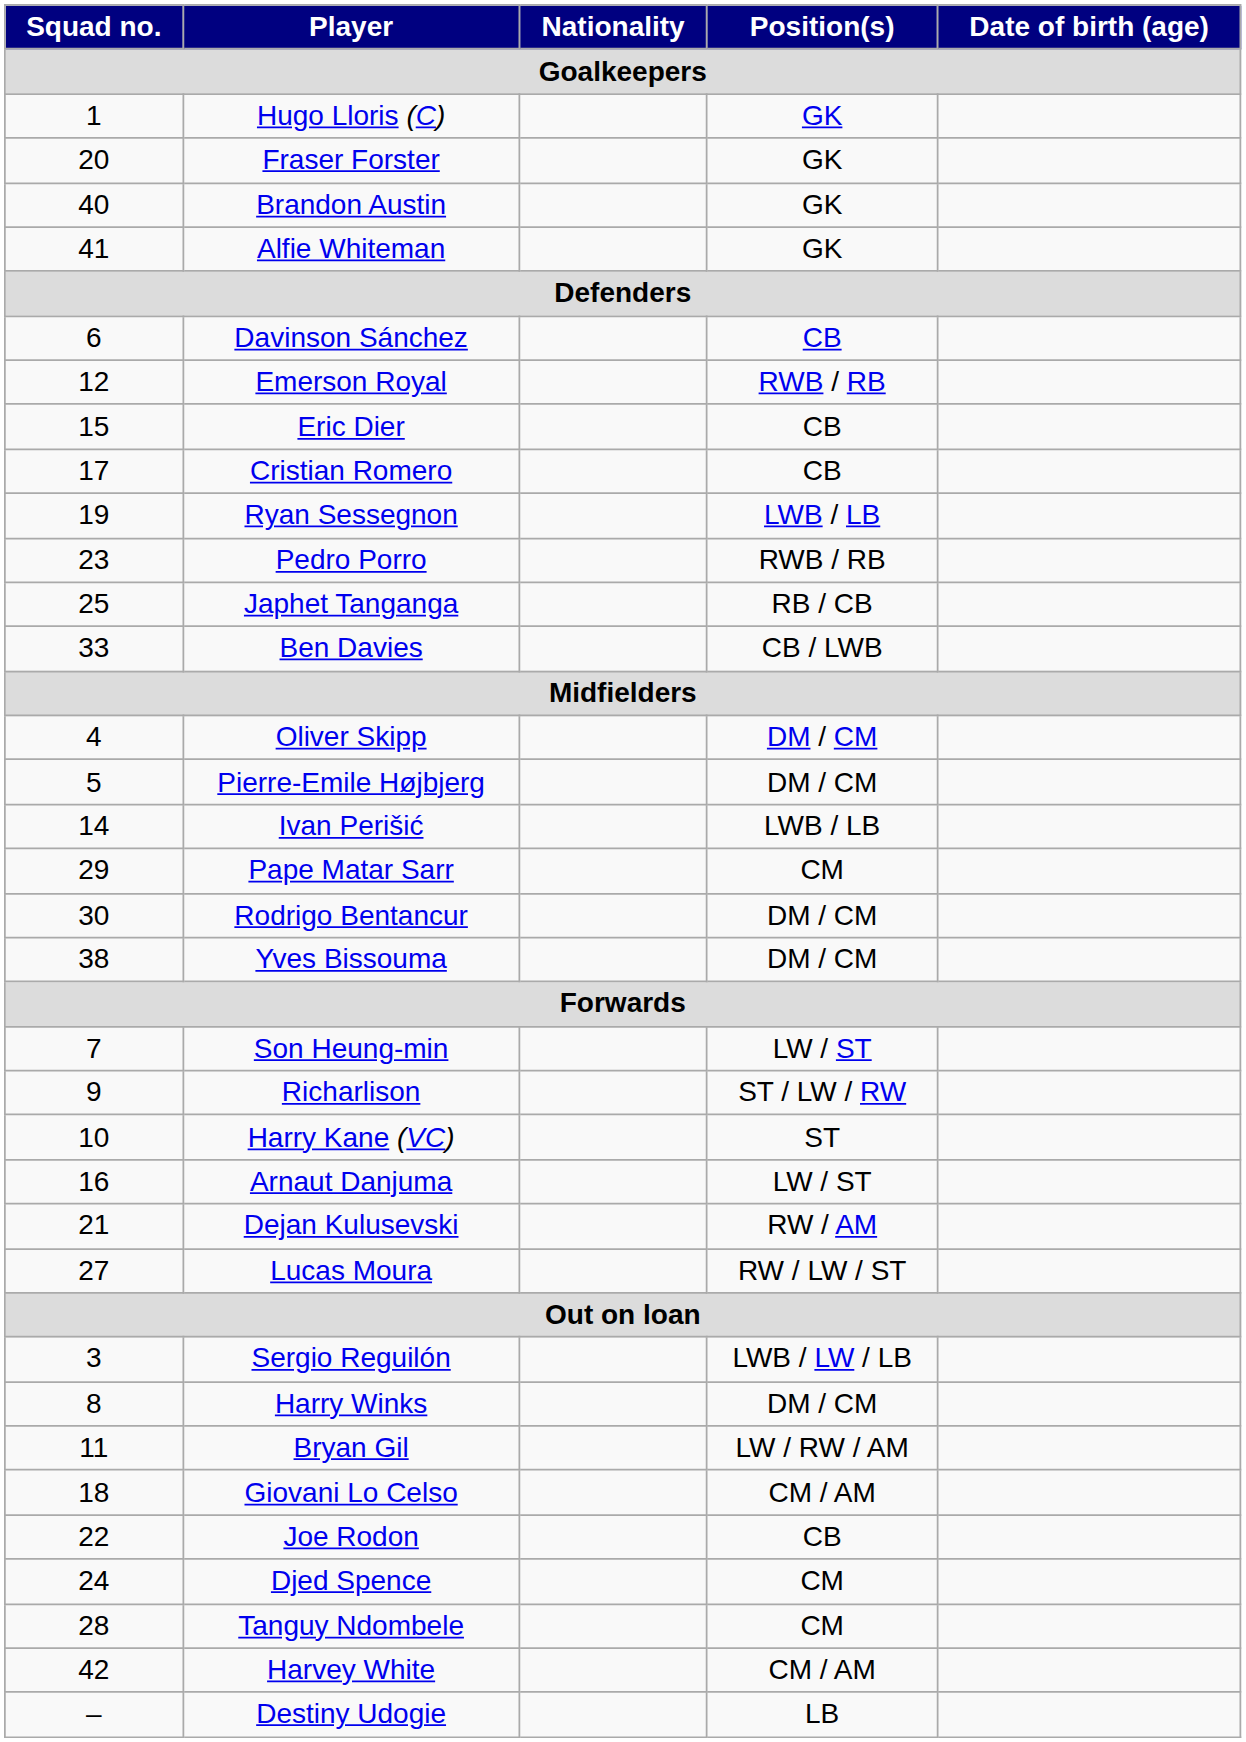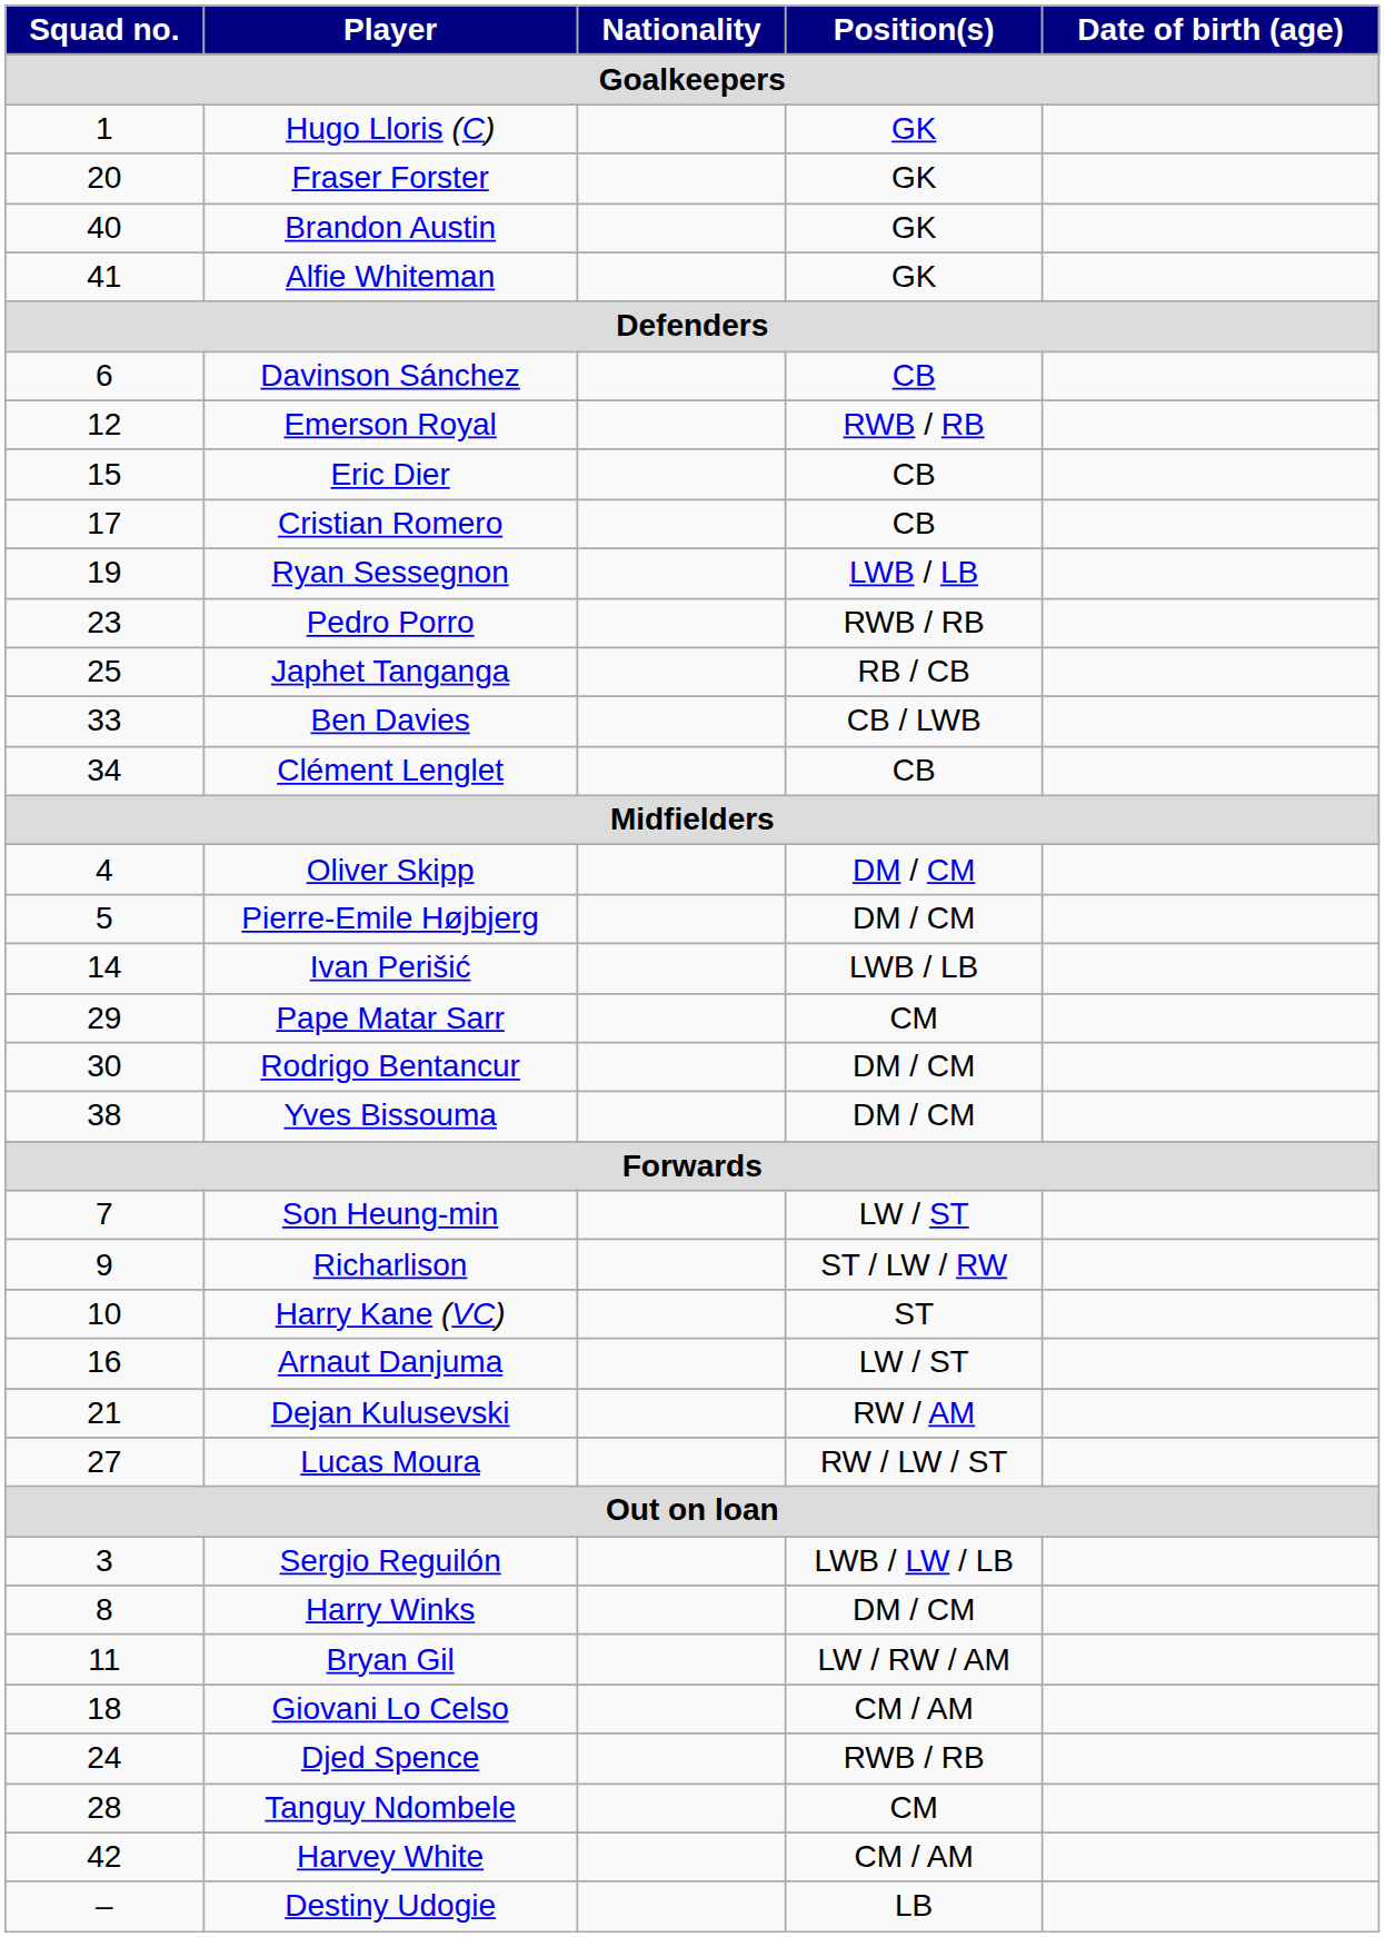 <table class="wikitable" style="text-align:center;width:80%">
 <tr>
 <th style="background:#000080; color:white; text-align:center;">Squad no.</th>
 <th style="background:#000080; color:white; text-align:center;">Player</th>
 <th style="background:#000080; color:white; text-align:center;">Nationality</th>
 <th style="background:#000080; color:white; text-align:center;">Position(s)</th>
 <th style="background:#000080; color:white; text-align:center;">Date of birth (age)</th>
 </tr>
 <tr>
 <th colspan="5" style="background:#dcdcdc; text-align:center;">Goalkeepers</th>
 </tr>
 <tr>
 <td>1</td>
 <td><a href='#'>Hugo Lloris</a> <em>(<a href='#'>C</a>)</em></td>
 <td></td>
 <td><a href='#'>GK</a></td>
 <td></td>
 </tr>
 <tr>
 <td>20</td>
 <td><a href='#'>Fraser Forster</a></td>
 <td></td>
 <td>GK</td>
 <td></td>
 </tr>
 <tr>
 <td>40</td>
 <td><a href='#'>Brandon Austin</a></td>
 <td></td>
 <td>GK</td>
 <td></td>
 </tr>
 <tr>
 <td>41</td>
 <td><a href='#'>Alfie Whiteman</a></td>
 <td></td>
 <td>GK</td>
 <td></td>
 </tr>
 <tr>
 <th colspan="5" style="background:#dcdcdc; text-align:center;">Defenders</th>
 </tr>
 <tr>
 <td>6</td>
 <td><a href='#'>Davinson Sánchez</a></td>
 <td></td>
 <td><a href='#'>CB</a></td>
 <td></td>
 </tr>
 <tr>
 <td>12</td>
 <td><a href='#'>Emerson Royal</a></td>
 <td></td>
 <td><a href='#'>RWB</a> / <a href='#'>RB</a></td>
 <td></td>
 </tr>
 <tr>
 <td>15</td>
 <td><a href='#'>Eric Dier</a></td>
 <td></td>
 <td>CB</td>
 <td></td>
 </tr>
 <tr>
 <td>17</td>
 <td><a href='#'>Cristian Romero</a></td>
 <td></td>
 <td>CB</td>
 <td></td>
 </tr>
 <tr>
 <td>19</td>
 <td><a href='#'>Ryan Sessegnon</a></td>
 <td></td>
 <td><a href='#'>LWB</a> / <a href='#'>LB</a></td>
 <td></td>
 </tr>
 <tr>
 <td>23</td>
 <td><a href='#'>Pedro Porro</a></td>
 <td></td>
 <td>RWB / RB</td>
 <td></td>
 </tr>
 <tr>
 <td>25</td>
 <td><a href='#'>Japhet Tanganga</a></td>
 <td></td>
 <td>RB / CB</td>
 <td></td>
 </tr>
 <tr>
 <td>33</td>
 <td><a href='#'>Ben Davies</a></td>
 <td></td>
 <td>CB / LWB</td>
+<td></td>
+</tr>
+<tr>
+<td>34</td>
+<td><a href='#'>Clément Lenglet</a></td>
+<td></td>
+<td>CB</td>
 <td></td>
 </tr>
 <tr>
 <th colspan="5" style="background:#dcdcdc; text-align:center;">Midfielders</th>
 </tr>
 <tr>
 <td>4</td>
 <td><a href='#'>Oliver Skipp</a></td>
 <td></td>
 <td><a href='#'>DM</a> / <a href='#'>CM</a></td>
 <td></td>
 </tr>
 <tr>
 <td>5</td>
 <td><a href='#'>Pierre-Emile Højbjerg</a></td>
 <td></td>
 <td>DM / CM</td>
 <td></td>
 </tr>
 <tr>
 <td>14</td>
 <td><a href='#'>Ivan Perišić</a></td>
 <td></td>
 <td>LWB / LB</td>
 <td></td>
 </tr>
 <tr>
 <td>29</td>
 <td><a href='#'>Pape Matar Sarr</a></td>
 <td></td>
 <td>CM</td>
 <td></td>
 </tr>
 <tr>
 <td>30</td>
 <td><a href='#'>Rodrigo Bentancur</a></td>
 <td></td>
 <td>DM / CM</td>
 <td></td>
 </tr>
 <tr>
 <td>38</td>
 <td><a href='#'>Yves Bissouma</a></td>
 <td></td>
 <td>DM / CM</td>
 <td></td>
 </tr>
 <tr>
 <th colspan="5" style="background:#dcdcdc; text-align:center;">Forwards</th>
 </tr>
 <tr>
 <td>7</td>
 <td><a href='#'>Son Heung-min</a></td>
 <td></td>
 <td>LW / <a href='#'>ST</a></td>
 <td></td>
 </tr>
 <tr>
 <td>9</td>
 <td><a href='#'>Richarlison</a></td>
 <td></td>
 <td>ST / LW / <a href='#'>RW</a></td>
 <td></td>
 </tr>
 <tr>
 <td>10</td>
 <td><a href='#'>Harry Kane</a> <em>(<a href='#'>VC</a>)</em></td>
 <td></td>
 <td>ST</td>
 <td></td>
 </tr>
 <tr>
 <td>16</td>
 <td><a href='#'>Arnaut Danjuma</a></td>
 <td></td>
 <td>LW / ST</td>
 <td></td>
 </tr>
 <tr>
 <td>21</td>
 <td><a href='#'>Dejan Kulusevski</a></td>
 <td></td>
 <td>RW / <a href='#'>AM</a></td>
 <td></td>
 </tr>
 <tr>
 <td>27</td>
 <td><a href='#'>Lucas Moura</a></td>
 <td></td>
 <td>RW / LW / ST</td>
 <td></td>
 </tr>
 <tr>
 <th colspan="5" style="background:#dcdcdc; text-align:center;">Out on loan</th>
 </tr>
 <tr>
 <td>3</td>
 <td><a href='#'>Sergio Reguilón</a></td>
 <td></td>
 <td>LWB / <a href='#'>LW</a> / LB</td>
 <td></td>
 </tr>
 <tr>
 <td>8</td>
 <td><a href='#'>Harry Winks</a></td>
 <td></td>
 <td>DM / CM</td>
 <td></td>
 </tr>
 <tr>
 <td>11</td>
 <td><a href='#'>Bryan Gil</a></td>
 <td></td>
 <td>LW / RW / AM</td>
 <td></td>
 </tr>
 <tr>
 <td>18</td>
 <td><a href='#'>Giovani Lo Celso</a></td>
 <td></td>
 <td>CM / AM</td>
 <td></td>
 </tr>
 <tr>
-<td>22</td>
-<td><a href='#'>Joe Rodon</a></td>
-<td></td>
-<td>CB</td>
-<td></td>
-</tr>
-<tr>
 <td>24</td>
 <td><a href='#'>Djed Spence</a></td>
 <td></td>
-<td>CM</td>
+<td>RWB / RB</td>
 <td></td>
 </tr>
 <tr>
 <td>28</td>
 <td><a href='#'>Tanguy Ndombele</a></td>
 <td></td>
 <td>CM</td>
 <td></td>
 </tr>
 <tr>
 <td>42</td>
 <td><a href='#'>Harvey White</a></td>
 <td></td>
 <td>CM / AM</td>
 <td></td>
 </tr>
 <tr>
 <td>–</td>
 <td><a href='#'>Destiny Udogie</a></td>
 <td></td>
 <td>LB</td>
 <td></td>
 </tr>
 </table>
